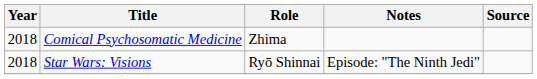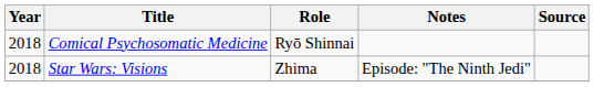 <table class="wikitable">
 <tr>
 <th>Year</th>
 <th>Title</th>
 <th>Role</th>
 <th>Notes</th>
 <th>Source</th>
 </tr>
 <tr>
 <td>2018</td>
 <td><em><a href='#'>Comical Psychosomatic Medicine</a></em></td>
-<td>Zhima</td>
+<td>Ryō Shinnai</td>
 <td></td>
 <td></td>
 </tr>
 <tr>
 <td>2018</td>
 <td><em><a href='#'>Star Wars: Visions</a></em></td>
-<td>Ryō Shinnai</td>
+<td>Zhima</td>
 <td>Episode: "The Ninth Jedi"</td>
 <td></td>
 </tr>
 <tr>
 </tr>
 </table>
